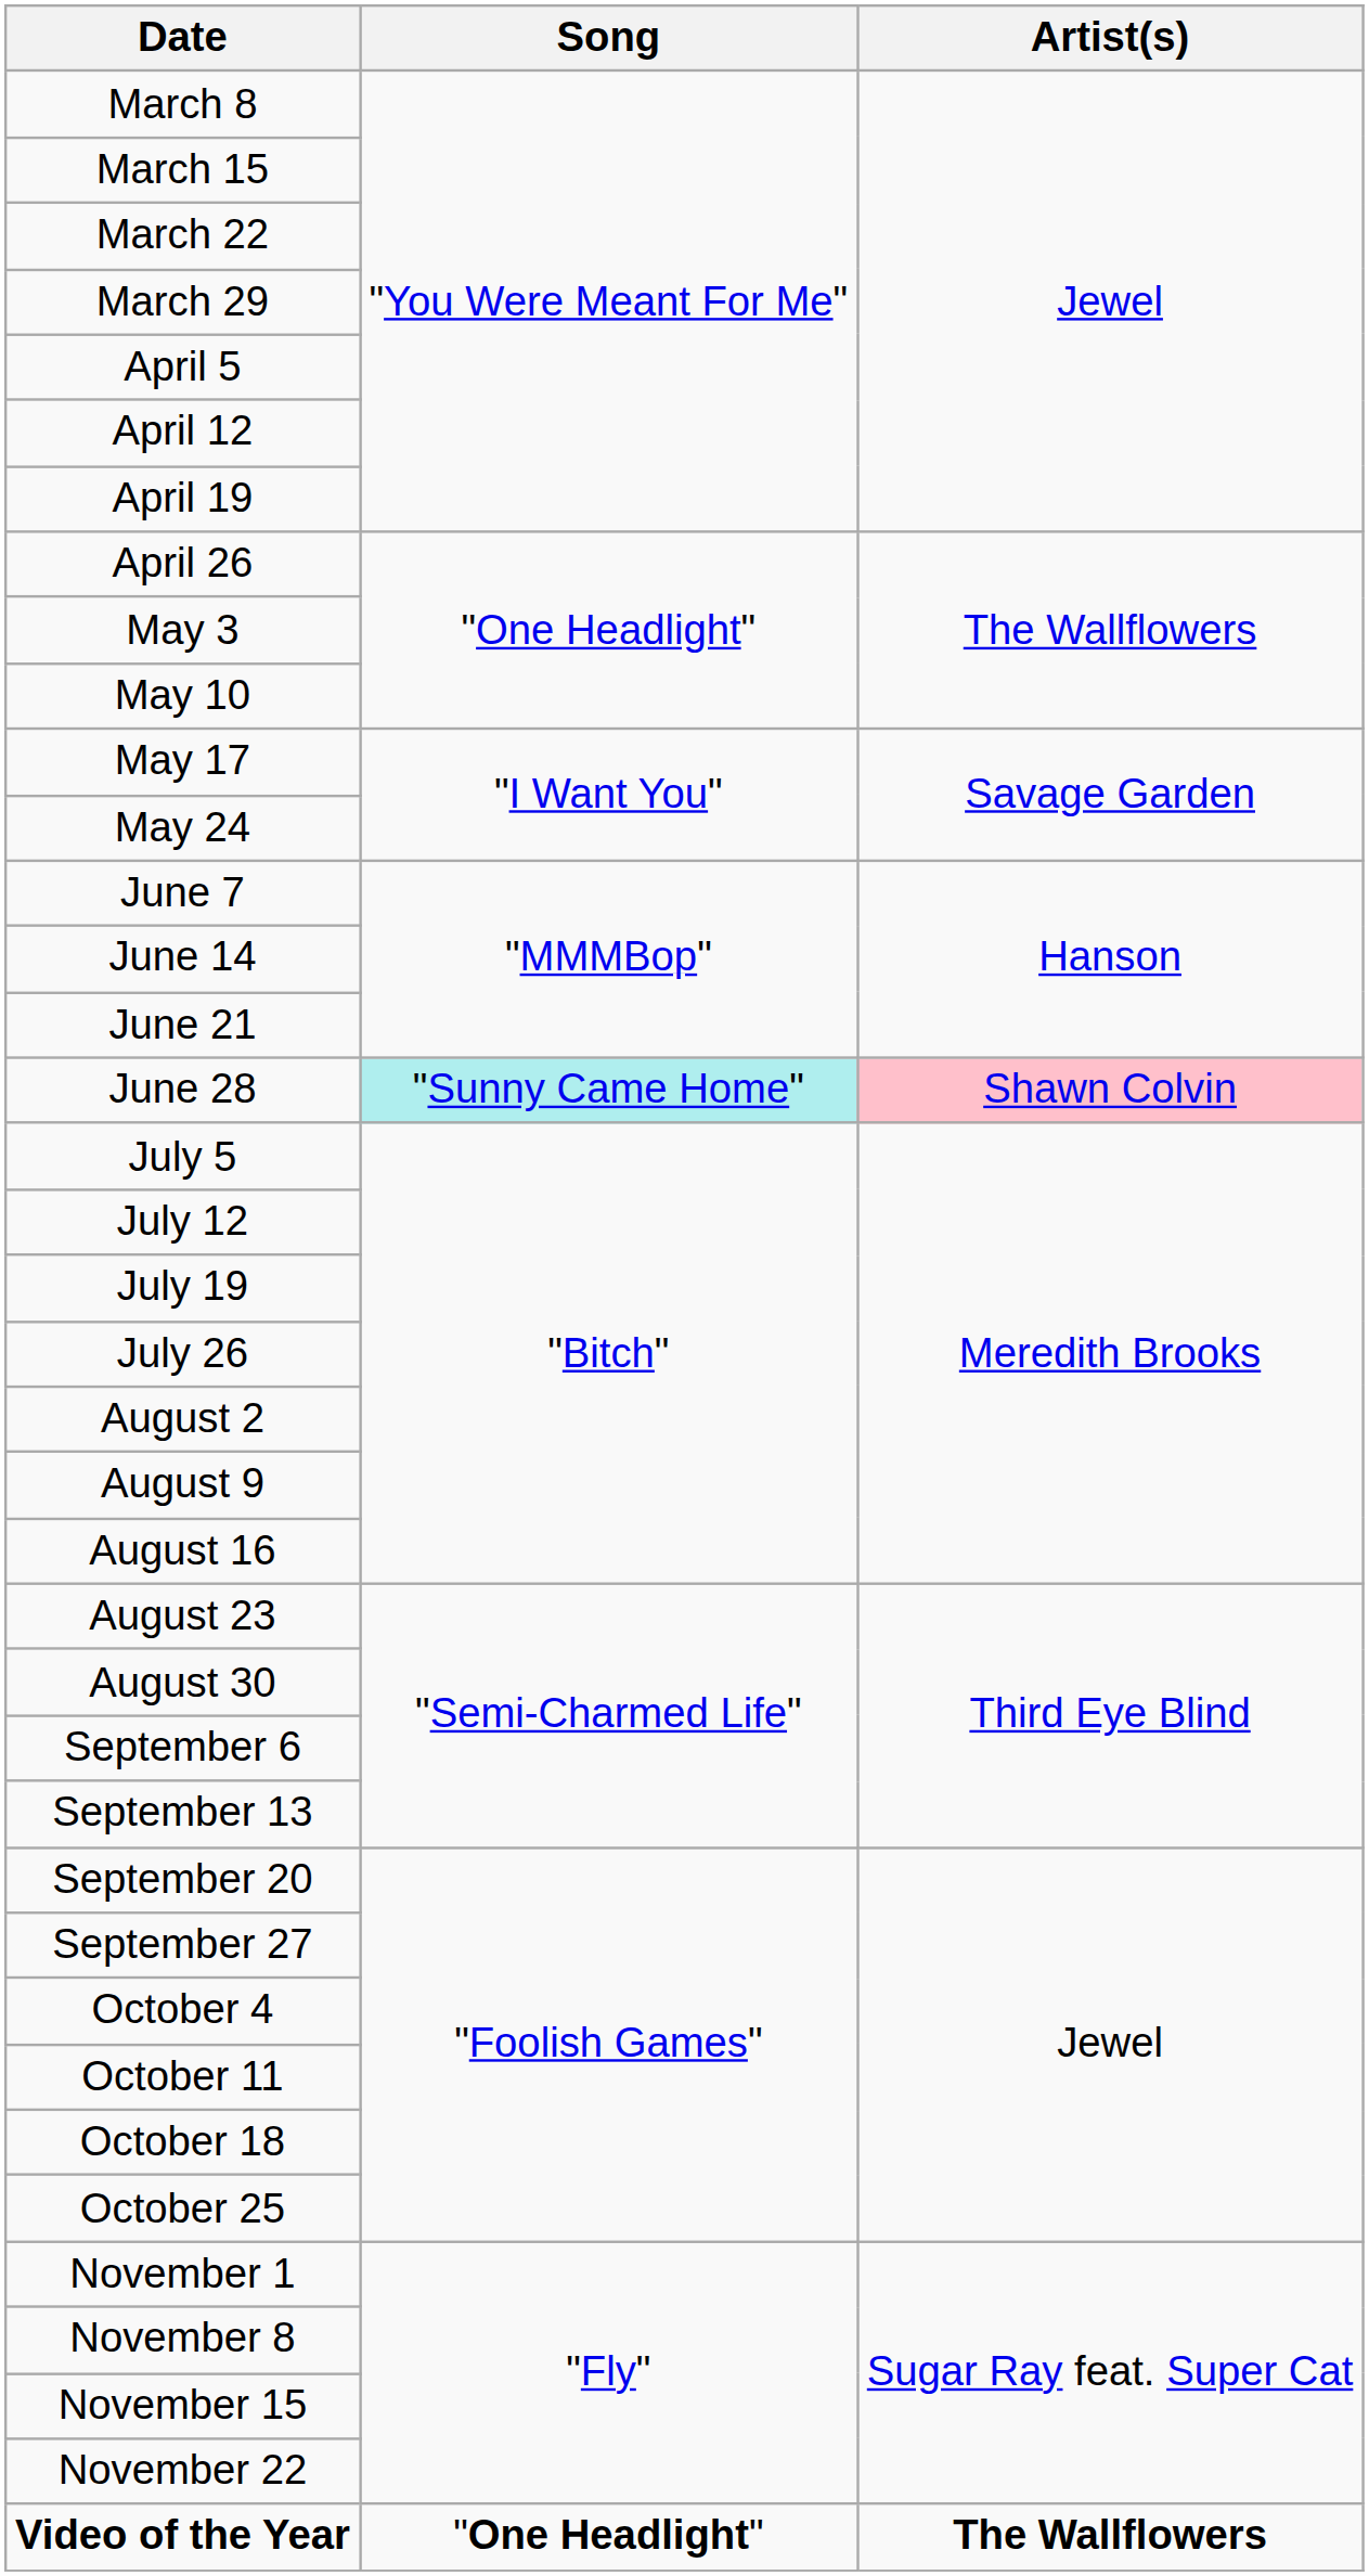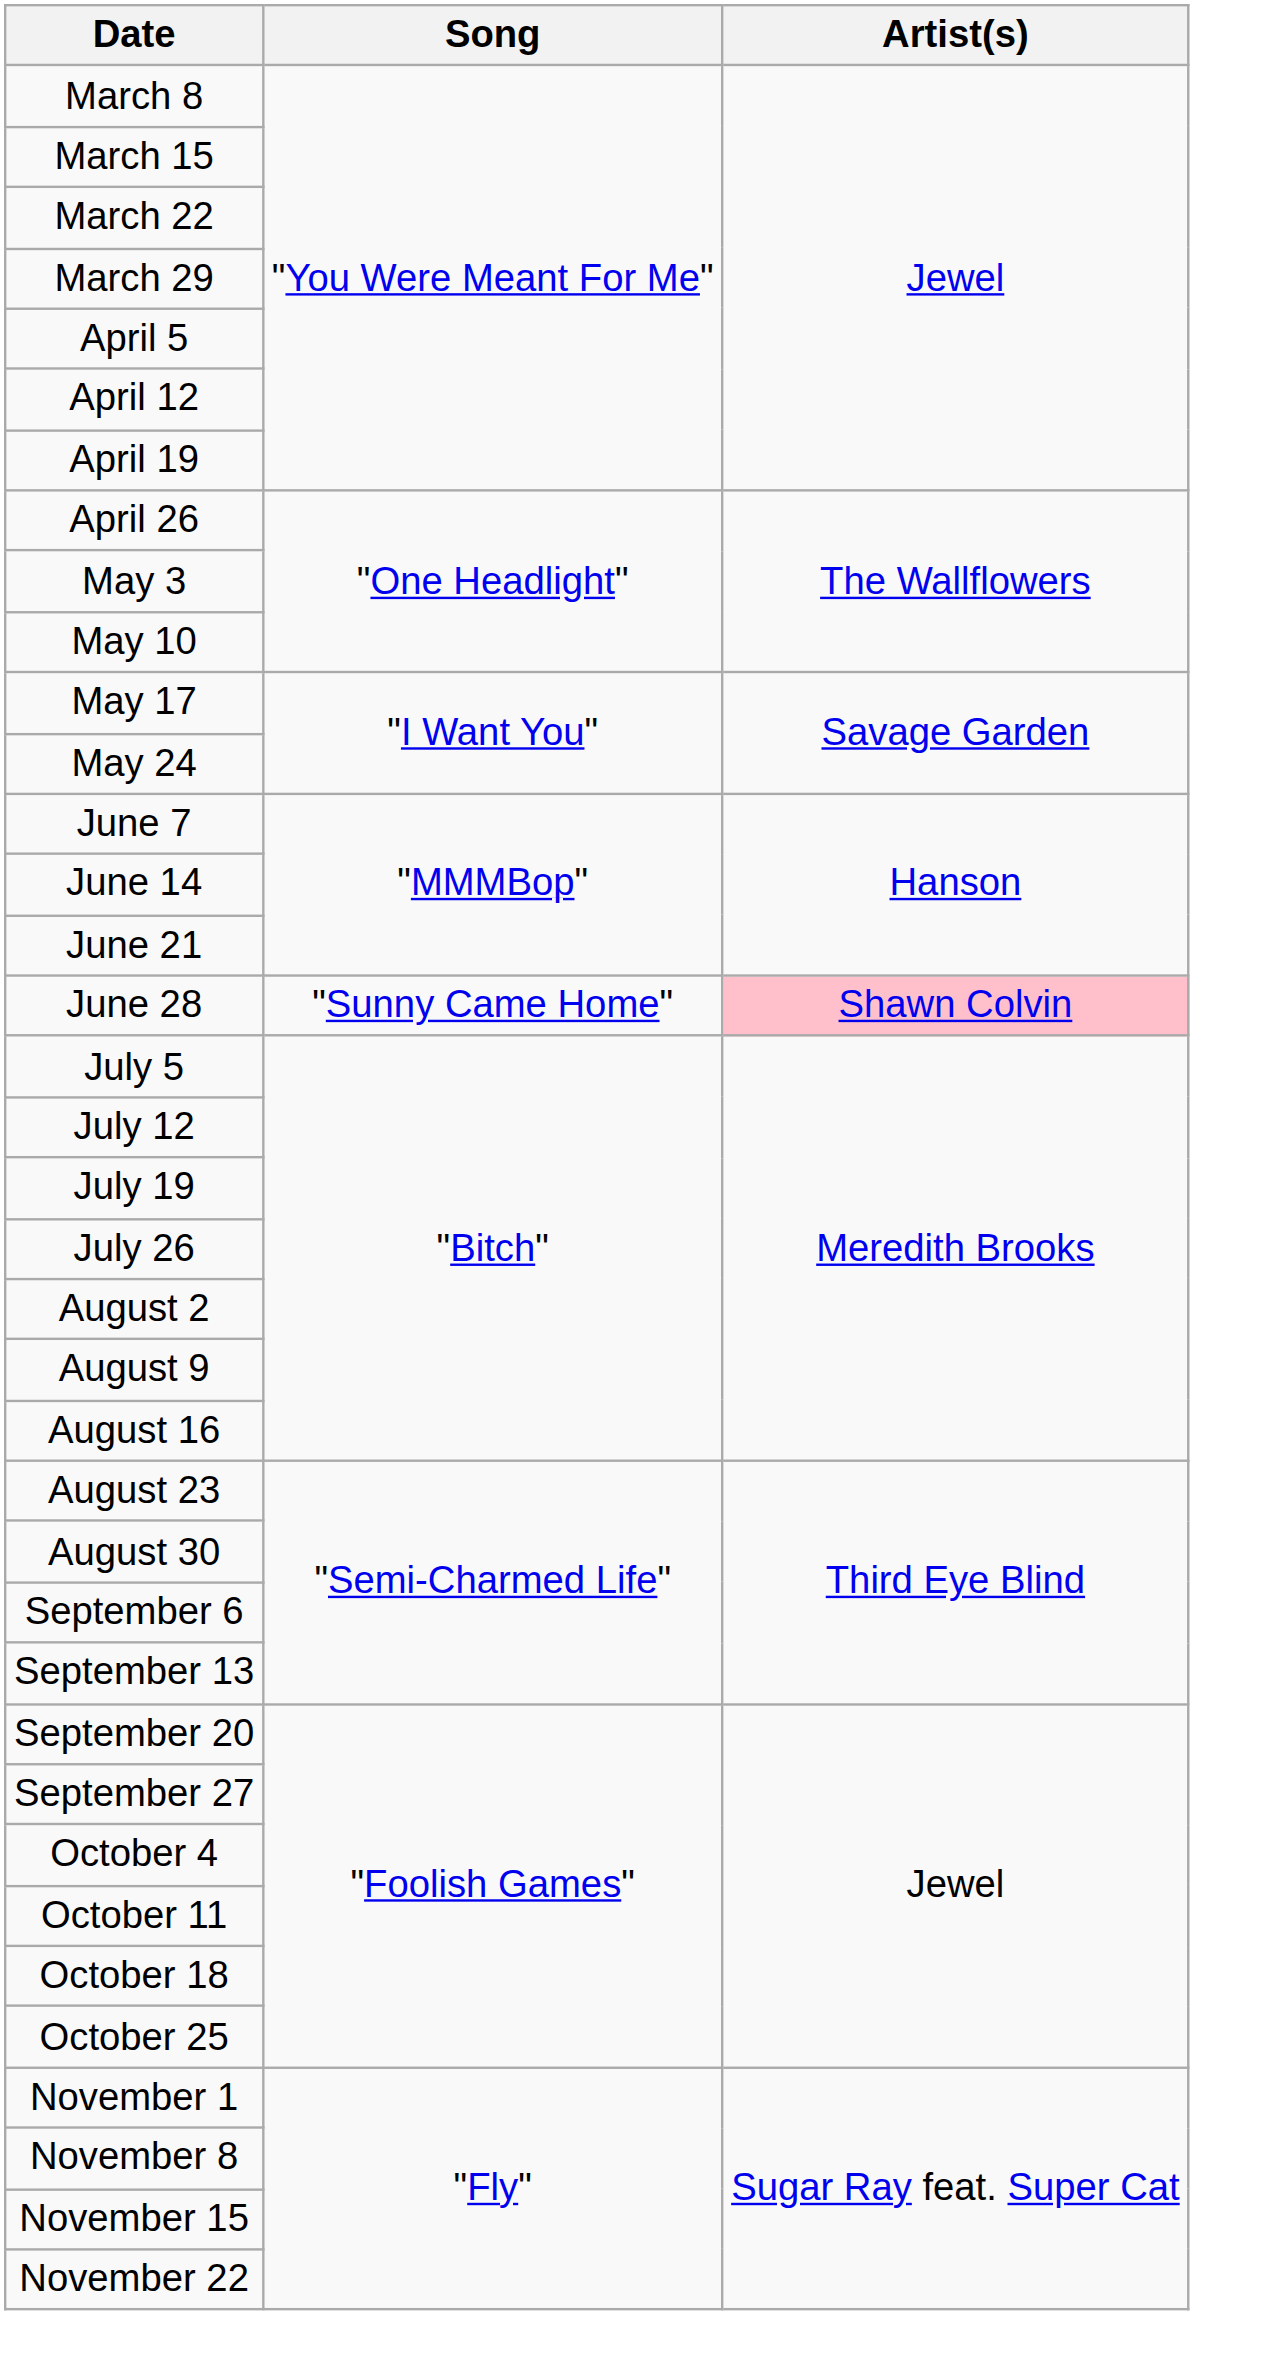 <table class="wikitable collapsible collapsed" style="text-align:center;">
 <tr>
 <th>Date</th>
 <th>Song</th>
 <th>Artist(s)</th>
 </tr>
 <tr>
 <td>March 8</td>
 <td rowspan="7">"<a href='#'>You Were Meant For Me</a>"</td>
 <td rowspan="7"><a href='#'>Jewel</a></td>
 </tr>
 <tr>
 <td>March 15</td>
 </tr>
 <tr>
 <td>March 22</td>
 </tr>
 <tr>
 <td>March 29</td>
 </tr>
 <tr>
 <td>April 5</td>
 </tr>
 <tr>
 <td>April 12</td>
 </tr>
 <tr>
 <td>April 19</td>
 </tr>
 <tr>
 <td>April 26</td>
 <td rowspan="3">"<a href='#'>One Headlight</a>"</td>
 <td rowspan="3"><a href='#'>The Wallflowers</a></td>
 </tr>
 <tr>
 <td>May 3</td>
 </tr>
 <tr>
 <td>May 10</td>
 </tr>
 <tr>
 <td>May 17</td>
 <td rowspan="2">"<a href='#'>I Want You</a>"</td>
 <td rowspan="2"><a href='#'>Savage Garden</a></td>
 </tr>
 <tr>
 <td>May 24</td>
 </tr>
 <tr>
 <td>June 7</td>
 <td rowspan="3">"<a href='#'>MMMBop</a>"</td>
 <td rowspan="3"><a href='#'>Hanson</a></td>
 </tr>
 <tr>
 <td>June 14</td>
 </tr>
 <tr>
 <td>June 21</td>
 </tr>
 <tr>
 <td>June 28</td>
-<td style="background: paleturquoise;">"<a href='#'>Sunny Came Home</a>"</td>
+<td>"<a href='#'>Sunny Came Home</a>"</td>
 <td style="background: pink;"><a href='#'>Shawn Colvin</a></td>
 </tr>
 <tr>
 <td>July 5</td>
 <td rowspan="7">"<a href='#'>Bitch</a>"</td>
 <td rowspan="7"><a href='#'>Meredith Brooks</a></td>
 </tr>
 <tr>
 <td>July 12</td>
 </tr>
 <tr>
 <td>July 19</td>
 </tr>
 <tr>
 <td>July 26</td>
 </tr>
 <tr>
 <td>August 2</td>
 </tr>
 <tr>
 <td>August 9</td>
 </tr>
 <tr>
 <td>August 16</td>
 </tr>
 <tr>
 <td>August 23</td>
 <td rowspan="4">"<a href='#'>Semi-Charmed Life</a>"</td>
 <td rowspan="4"><a href='#'>Third Eye Blind</a></td>
 </tr>
 <tr>
 <td>August 30</td>
 </tr>
 <tr>
 <td>September 6</td>
 </tr>
 <tr>
 <td>September 13</td>
 </tr>
 <tr>
 <td>September 20</td>
 <td rowspan="6">"<a href='#'>Foolish Games</a>"</td>
 <td rowspan="6">Jewel</td>
 </tr>
 <tr>
 <td>September 27</td>
 </tr>
 <tr>
 <td>October 4</td>
 </tr>
 <tr>
 <td>October 11</td>
 </tr>
 <tr>
 <td>October 18</td>
 </tr>
 <tr>
 <td>October 25</td>
 </tr>
 <tr>
 <td>November 1</td>
 <td rowspan="4">"<a href='#'>Fly</a>"</td>
 <td rowspan="4"><a href='#'>Sugar Ray</a> feat. <a href='#'>Super Cat</a></td>
 </tr>
 <tr>
 <td>November 8</td>
 </tr>
 <tr>
 <td>November 15</td>
 </tr>
 <tr>
 <td>November 22</td>
 </tr>
-<tr>
-<td><strong>Video of the Year</strong></td>
-<td>"<strong>One Headlight</strong>"</td>
-<td><strong>The Wallflowers</strong></td>
-</tr>
 </table>
